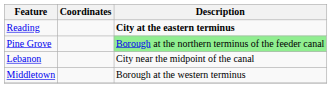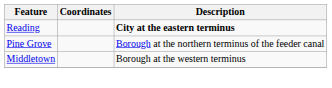 <table class="wikitable">
 <tr>
 <th>Feature</th>
 <th>Coordinates</th>
 <th>Description</th>
 </tr>
 <tr>
 <td><a href='#'>Reading</a></td>
 <td></td>
 <td><strong>City at the eastern terminus</strong></td>
 </tr>
 <tr>
 <td><a href='#'>Pine Grove</a></td>
 <td></td>
-<td style="background: lightgreen;"><a href='#'>Borough</a> at the northern terminus of the feeder canal</td>
-</tr>
-<tr>
-<td><a href='#'>Lebanon</a></td>
-<td></td>
-<td>City near the midpoint of the canal</td>
+<td><a href='#'>Borough</a> at the northern terminus of the feeder canal</td>
 </tr>
 <tr>
 <td><a href='#'>Middletown</a></td>
 <td></td>
 <td>Borough at the western terminus</td>
 </tr>
 <tr>
 </tr>
 </table>
